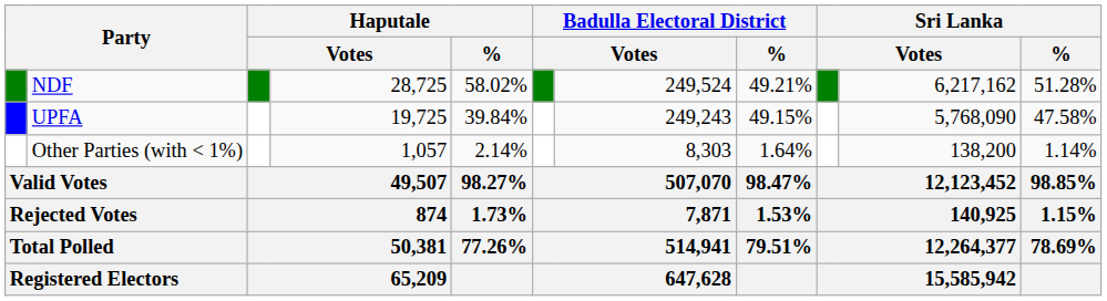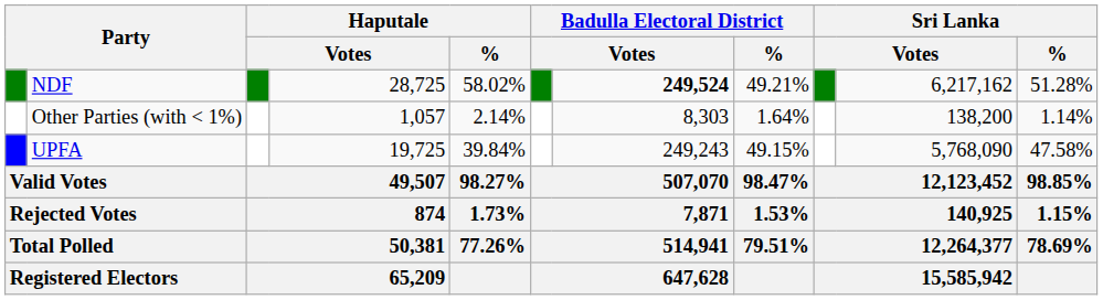 <table class="wikitable">
 <tr>
 <th colspan="2" width="144px"rowspan="2">Party</th>
 <th colspan="3" width="216px">Haputale</th>
 <th colspan="3" width="216px"><a href='#'>Badulla Electoral District</a></th>
 <th colspan="3" width="216px">Sri Lanka</th>
 </tr>
 <tr>
 <th colspan="2" width="144px">Votes</th>
 <th>%</th>
 <th colspan="2" width="144px">Votes</th>
 <th>%</th>
 <th colspan="2" width="144px">Votes</th>
 <th>%</th>
 </tr>
 <tr>
 <td style="background-color:green;" width="10px"></td>
 <td style="text-align:left;"><a href='#'>NDF</a></td>
 <td style="background-color:green;" width="10px"></td>
 <td style="text-align:right;">28,725</td>
 <td style="text-align:right;">58.02%</td>
 <td style="background-color:green;" width="10px"></td>
-<td style="text-align:right;">249,524</td>
+<td style="text-align:right;"><strong>249,524</strong></td>
 <td style="text-align:right;">49.21%</td>
 <td style="background-color:green;" width="10px"></td>
 <td style="text-align:right;">6,217,162</td>
 <td style="text-align:right;">51.28%</td>
+</tr>
+<tr>
+<td style="background-color:white;" width="10px"></td>
+<td style="text-align:left;">Other Parties (with < 1%)</td>
+<td style="background-color:white;" width="10px"></td>
+<td style="text-align:right;">1,057</td>
+<td style="text-align:right;">2.14%</td>
+<td style="background-color:white;" width="10px"></td>
+<td style="text-align:right;">8,303</td>
+<td style="text-align:right;">1.64%</td>
+<td style="background-color:white;" width="10px"></td>
+<td style="text-align:right;">138,200</td>
+<td style="text-align:right;">1.14%</td>
 </tr>
 <tr>
 <td style="background-color:blue;" width="10px"></td>
 <td style="text-align:left;"><a href='#'>UPFA</a></td>
 <td style="background-color:white;" width="10px"></td>
 <td style="text-align:right;">19,725</td>
 <td style="text-align:right;">39.84%</td>
 <td style="background-color:white;" width="10px"></td>
 <td style="text-align:right;">249,243</td>
 <td style="text-align:right;">49.15%</td>
 <td style="background-color:white;" width="10px"></td>
 <td style="text-align:right;">5,768,090</td>
 <td style="text-align:right;">47.58%</td>
-</tr>
-<tr>
-<td style="background-color:white;" width="10px"></td>
-<td style="text-align:left;">Other Parties (with < 1%)</td>
-<td style="background-color:white;" width="10px"></td>
-<td style="text-align:right;">1,057</td>
-<td style="text-align:right;">2.14%</td>
-<td style="background-color:white;" width="10px"></td>
-<td style="text-align:right;">8,303</td>
-<td style="text-align:right;">1.64%</td>
-<td style="background-color:white;" width="10px"></td>
-<td style="text-align:right;">138,200</td>
-<td style="text-align:right;">1.14%</td>
 </tr>
 <tr>
 <th colspan="2" width="144px"style="text-align:left;">Valid Votes</th>
 <th style="text-align:right;"colspan="2" width="144px">49,507</th>
 <th style="text-align:right;">98.27%</th>
 <th style="text-align:right;"colspan="2" width="144px">507,070</th>
 <th style="text-align:right;">98.47%</th>
 <th style="text-align:right;"colspan="2" width="144px">12,123,452</th>
 <th style="text-align:right;">98.85%</th>
 </tr>
 <tr>
 <th colspan="2" width="144px"style="text-align:left;">Rejected Votes</th>
 <th style="text-align:right;"colspan="2" width="144px">874</th>
 <th style="text-align:right;">1.73%</th>
 <th style="text-align:right;"colspan="2" width="144px">7,871</th>
 <th style="text-align:right;">1.53%</th>
 <th style="text-align:right;"colspan="2" width="144px">140,925</th>
 <th style="text-align:right;">1.15%</th>
 </tr>
 <tr>
 <th colspan="2" width="144px"style="text-align:left;">Total Polled</th>
 <th style="text-align:right;"colspan="2" width="144px">50,381</th>
 <th style="text-align:right;">77.26%</th>
 <th style="text-align:right;"colspan="2" width="144px">514,941</th>
 <th style="text-align:right;">79.51%</th>
 <th style="text-align:right;"colspan="2" width="144px">12,264,377</th>
 <th style="text-align:right;">78.69%</th>
 </tr>
 <tr>
 <th colspan="2" width="144px"style="text-align:left;">Registered Electors</th>
 <th style="text-align:right;"colspan="2" width="144px">65,209</th>
 <th></th>
 <th style="text-align:right;"colspan="2" width="144px">647,628</th>
 <th></th>
 <th style="text-align:right;"colspan="2" width="144px">15,585,942</th>
 <th></th>
 </tr>
 </table>
